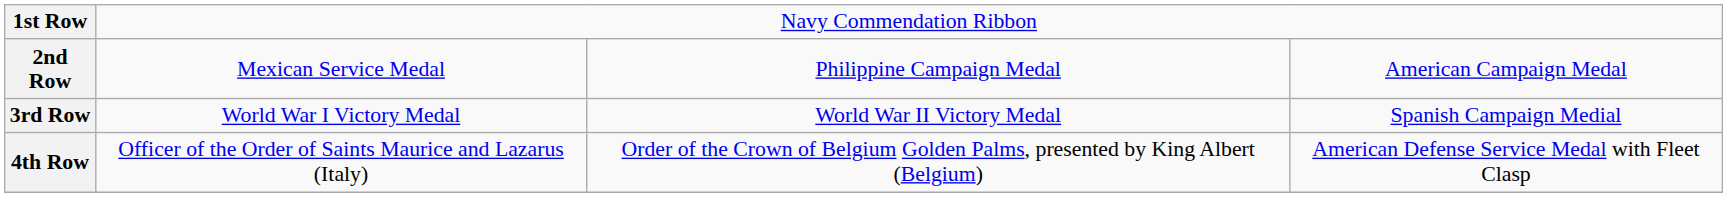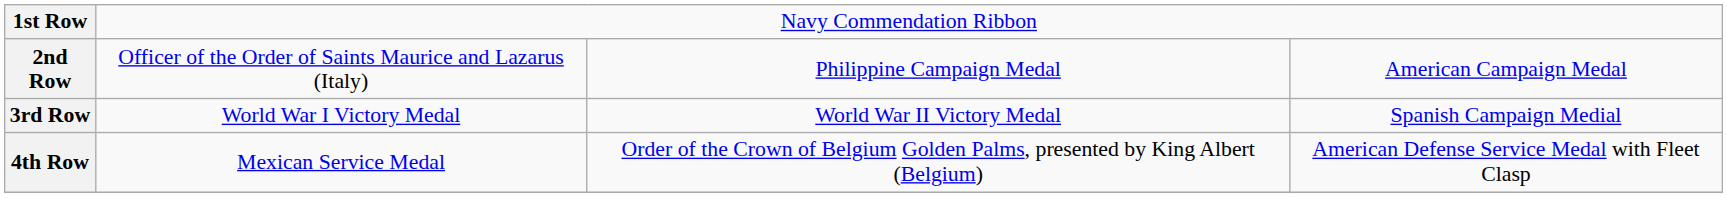 <table class="wikitable" style="margin:1em auto; text-align:center;">
 <tr>
 <th>1st Row</th>
 <td colspan="3"><a href='#'>Navy Commendation Ribbon</a></td>
 </tr>
 <tr>
 <th>2nd Row</th>
-<td><a href='#'>Mexican Service Medal</a></td>
+<td><a href='#'>Officer of the Order of Saints Maurice and Lazarus</a> (Italy)</td>
 <td><a href='#'>Philippine Campaign Medal</a></td>
 <td><a href='#'>American Campaign Medal</a></td>
 </tr>
 <tr>
 <th>3rd Row</th>
 <td><a href='#'>World War I Victory Medal</a></td>
 <td><a href='#'>World War II Victory Medal</a></td>
 <td><a href='#'>Spanish Campaign Medial</a></td>
 </tr>
 <tr>
 <th>4th Row</th>
-<td><a href='#'>Officer of the Order of Saints Maurice and Lazarus</a> (Italy)</td>
+<td><a href='#'>Mexican Service Medal</a></td>
 <td><a href='#'>Order of the Crown of Belgium</a> <a href='#'>Golden Palms</a>, presented by King Albert (<a href='#'>Belgium</a>)</td>
 <td><a href='#'>American Defense Service Medal</a> with Fleet Clasp</td>
 </tr>
 <tr>
 </tr>
 </table>
